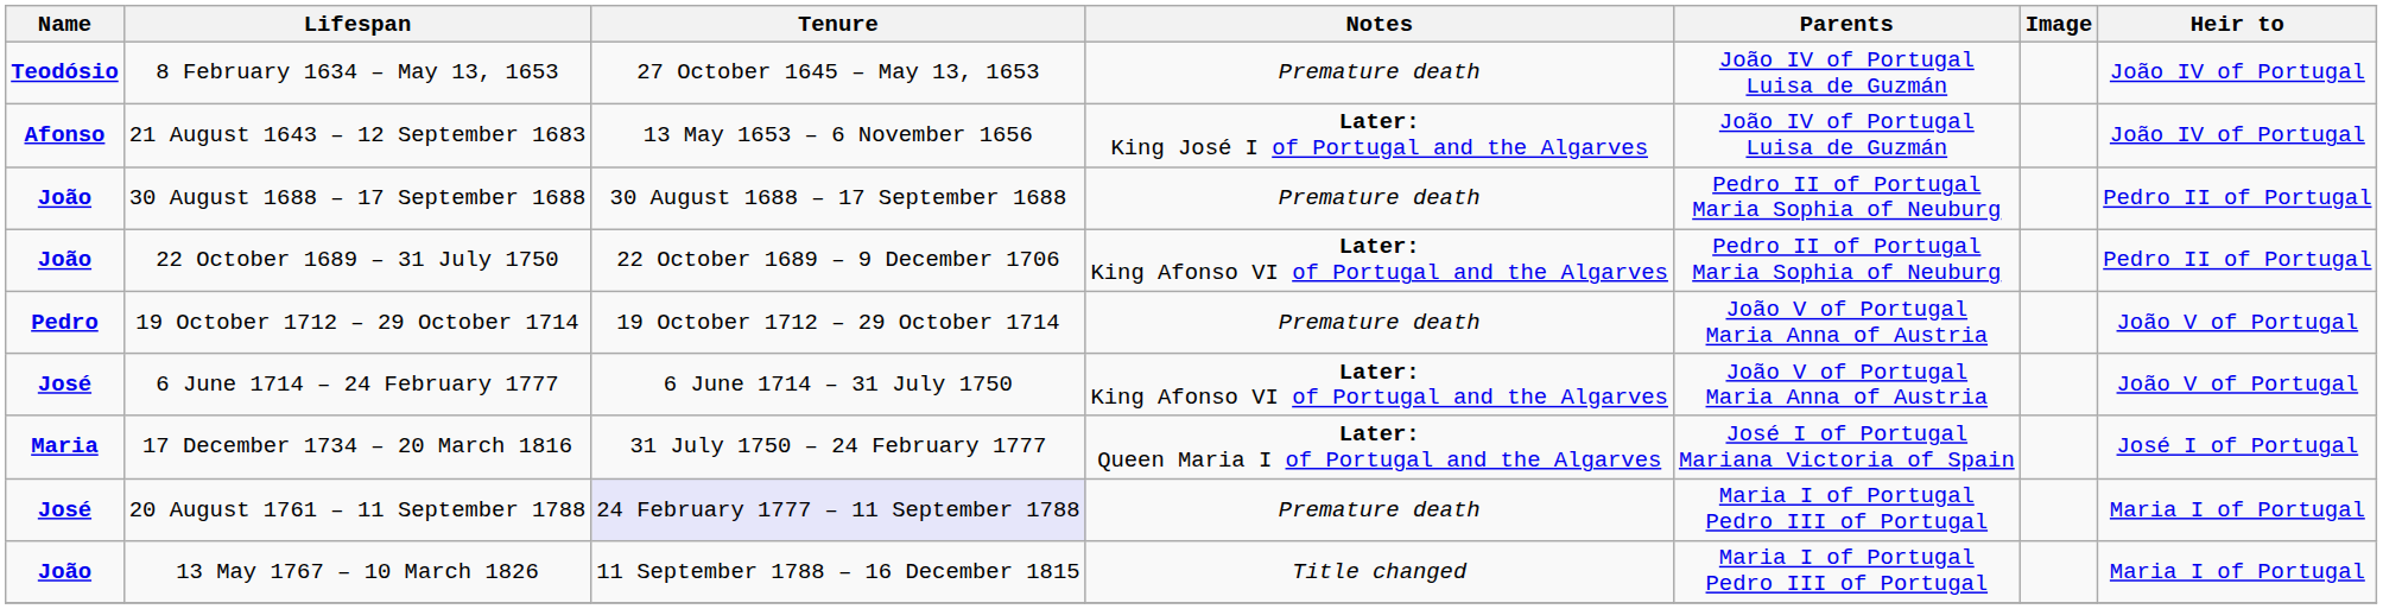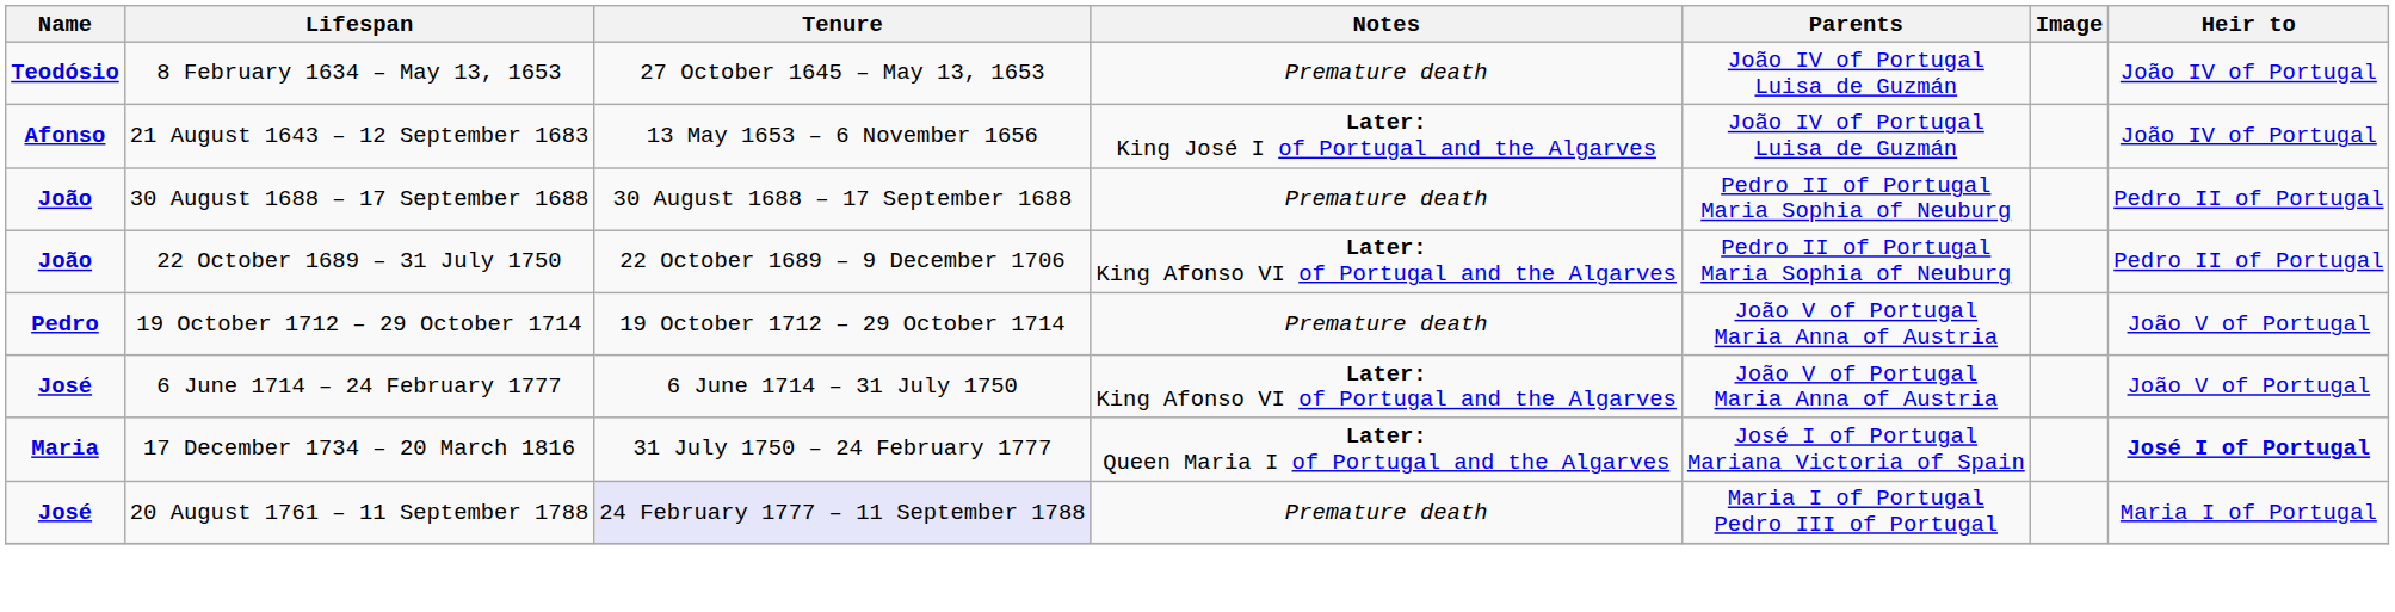 <table class="wikitable">
 <tr>
 <th>Name</th>
 <th>Lifespan</th>
 <th>Tenure</th>
 <th>Notes</th>
 <th>Parents</th>
 <th>Image</th>
 <th>Heir to</th>
 </tr>
 <tr>
 <td align="center"><strong><a href='#'>Teodósio</a></strong></td>
 <td align="center">8 February 1634 – May 13, 1653</td>
 <td align="center">27 October 1645 – May 13, 1653</td>
 <td align="center"><em>Premature death</em></td>
 <td align="center"><a href='#'>João IV of Portugal</a> <br> <a href='#'>Luisa de Guzmán</a></td>
 <td align="center"></td>
 <td align="center"><a href='#'>João IV of Portugal</a></td>
 </tr>
 <tr>
 <td align="center"><strong><a href='#'>Afonso</a></strong></td>
 <td align="center">21 August 1643 – 12 September 1683</td>
 <td align="center">13 May 1653 – 6 November 1656</td>
 <td align="center"><strong>Later:</strong> <br> King José I <a href='#'>of Portugal and the Algarves</a></td>
 <td align="center"><a href='#'>João IV of Portugal</a> <br> <a href='#'>Luisa de Guzmán</a></td>
 <td align="center"></td>
 <td align="center"><a href='#'>João IV of Portugal</a></td>
 </tr>
 <tr>
 <td align="center"><strong><a href='#'>João</a></strong></td>
 <td align="center">30 August 1688 – 17 September 1688</td>
 <td align="center">30 August 1688 – 17 September 1688</td>
 <td align="center"><em>Premature death</em></td>
 <td align="center"><a href='#'>Pedro II of Portugal</a> <br> <a href='#'>Maria Sophia of Neuburg</a></td>
 <td align="center"></td>
 <td align="center"><a href='#'>Pedro II of Portugal</a></td>
 </tr>
 <tr>
 <td align="center"><strong><a href='#'>João</a></strong></td>
 <td align="center">22 October 1689 – 31 July 1750</td>
 <td align="center">22 October 1689 – 9 December 1706</td>
 <td align="center"><strong>Later:</strong> <br> King Afonso VI <a href='#'>of Portugal and the Algarves</a></td>
 <td align="center"><a href='#'>Pedro II of Portugal</a> <br> <a href='#'>Maria Sophia of Neuburg</a></td>
 <td align="center"></td>
 <td align="center"><a href='#'>Pedro II of Portugal</a></td>
 </tr>
 <tr>
 <td align="center"><strong><a href='#'>Pedro</a></strong></td>
 <td align="center">19 October 1712 – 29 October 1714</td>
 <td align="center">19 October 1712 – 29 October 1714</td>
 <td align="center"><em>Premature death</em></td>
 <td align="center"><a href='#'>João V of Portugal</a> <br> <a href='#'>Maria Anna of Austria</a></td>
 <td align="center"></td>
 <td align="center"><a href='#'>João V of Portugal</a></td>
 </tr>
 <tr>
 <td align="center"><strong><a href='#'>José</a></strong></td>
 <td align="center">6 June 1714 – 24 February 1777</td>
 <td align="center">6 June 1714 – 31 July 1750</td>
 <td align="center"><strong>Later:</strong> <br> King Afonso VI <a href='#'>of Portugal and the Algarves</a></td>
 <td align="center"><a href='#'>João V of Portugal</a> <br> <a href='#'>Maria Anna of Austria</a></td>
 <td align="center"></td>
 <td align="center"><a href='#'>João V of Portugal</a></td>
 </tr>
 <tr>
 <td align="center"><strong><a href='#'>Maria</a></strong></td>
 <td align="center">17 December 1734 – 20 March 1816</td>
 <td align="center">31 July 1750 – 24 February 1777</td>
 <td align="center"><strong>Later:</strong> <br> Queen Maria I <a href='#'>of Portugal and the Algarves</a></td>
 <td align="center"><a href='#'>José I of Portugal</a> <br> <a href='#'>Mariana Victoria of Spain</a></td>
 <td align="center"></td>
-<td align="center"><a href='#'>José I of Portugal</a></td>
+<td align="center"><strong><a href='#'>José I of Portugal</a></strong></td>
 </tr>
 <tr>
 <td align="center"><strong><a href='#'>José</a></strong></td>
 <td align="center">20 August 1761 – 11 September 1788</td>
 <td align="center" style="background: lavender;">24 February 1777 – 11 September 1788</td>
 <td align="center"><em>Premature death</em></td>
 <td align="center"><a href='#'>Maria I of Portugal</a> <br> <a href='#'>Pedro III of Portugal</a></td>
 <td align="center"></td>
 <td align="center"><a href='#'>Maria I of Portugal</a></td>
 </tr>
 <tr>
-<td align="center"><strong><a href='#'>João</a></strong></td>
-<td align="center">13 May 1767 – 10 March 1826</td>
-<td align="center">11 September 1788 – 16 December 1815</td>
-<td align="center"><em>Title changed</em></td>
-<td align="center"><a href='#'>Maria I of Portugal</a> <br> <a href='#'>Pedro III of Portugal</a></td>
-<td align="center"></td>
-<td align="center"><a href='#'>Maria I of Portugal</a></td>
-</tr>
-<tr>
 </tr>
 </table>
